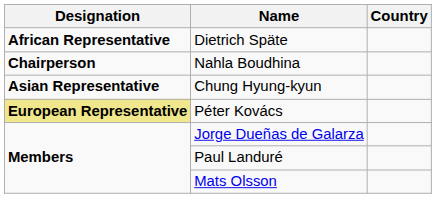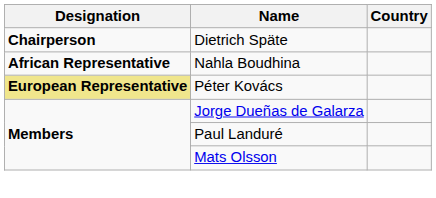 <table class="wikitable">
 <tr>
 <th>Designation</th>
 <th>Name</th>
 <th>Country</th>
 </tr>
 <tr>
-<td><strong>African Representative</strong></td>
+<td><strong>Chairperson</strong></td>
 <td>Dietrich Späte</td>
 <td></td>
 </tr>
 <tr>
-<td><strong>Chairperson</strong></td>
+<td><strong>African Representative</strong></td>
 <td>Nahla Boudhina</td>
-<td></td>
-</tr>
-<tr>
-<td><strong>Asian Representative</strong></td>
-<td>Chung Hyung-kyun</td>
 <td></td>
 </tr>
 <tr>
 <td style="background: khaki;"><strong>European Representative</strong></td>
 <td>Péter Kovács</td>
 <td></td>
 </tr>
 <tr>
 <td rowspan=3><strong>Members</strong></td>
 <td><a href='#'>Jorge Dueñas de Galarza</a></td>
 <td></td>
 </tr>
 <tr>
 <td>Paul Landuré</td>
 <td></td>
 </tr>
 <tr>
 <td><a href='#'>Mats Olsson</a></td>
 <td></td>
 </tr>
 </table>
